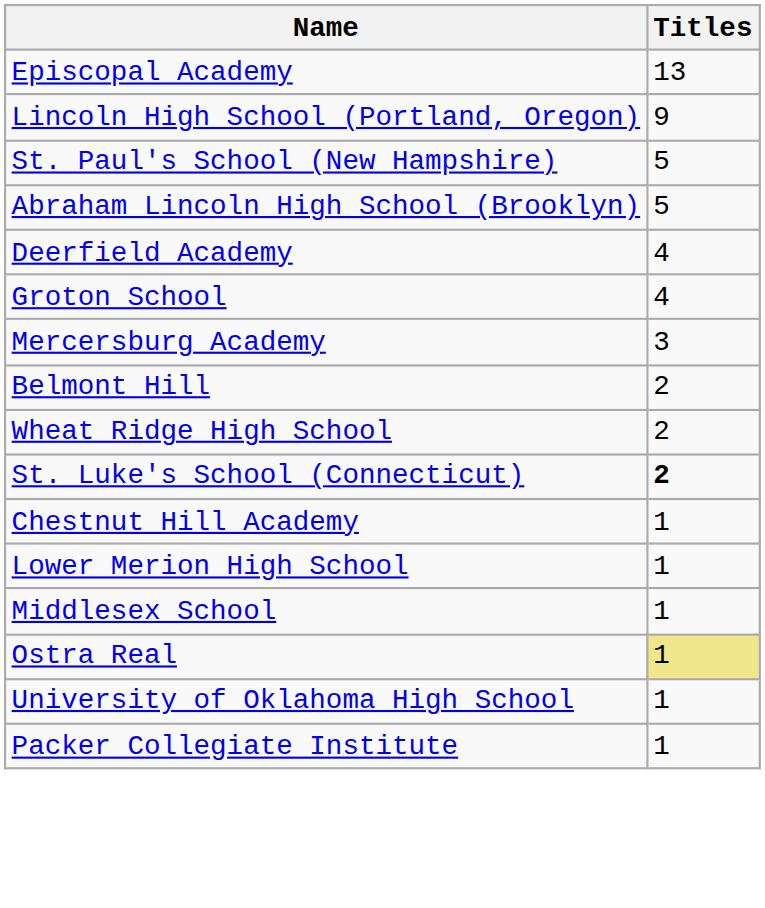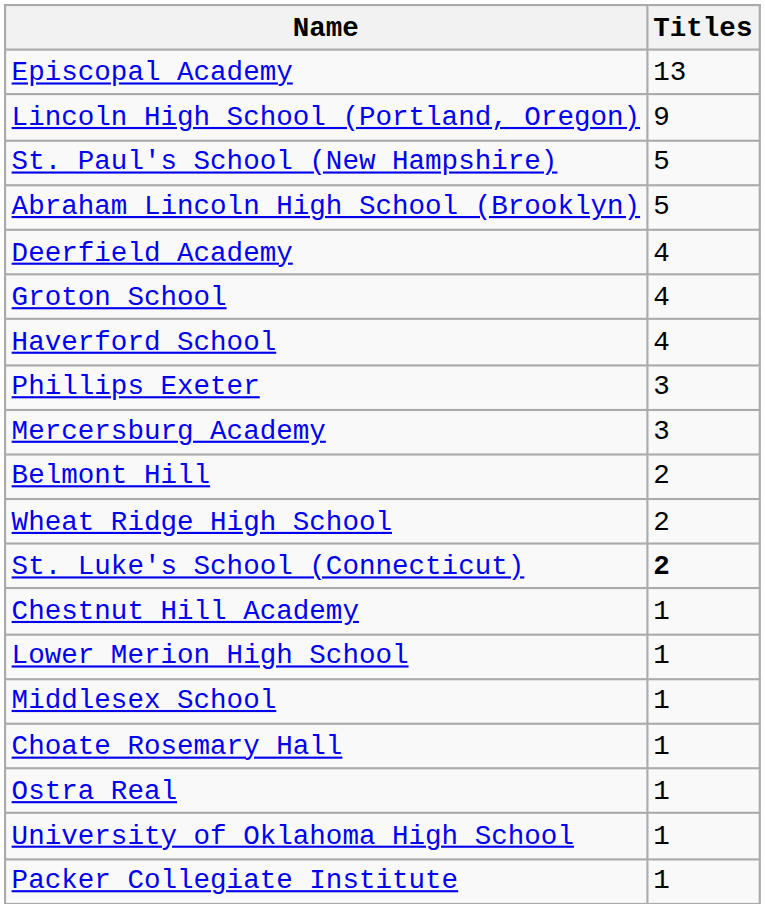 <table class="wikitable">
 <tr style="background:#EFEFEF">
 <th>Name</th>
 <th>Titles</th>
 </tr>
 <tr>
 <td><a href='#'>Episcopal Academy</a></td>
 <td>13</td>
 </tr>
 <tr>
 <td><a href='#'>Lincoln High School (Portland, Oregon)</a></td>
 <td>9</td>
 </tr>
 <tr>
 <td><a href='#'>St. Paul's School (New Hampshire)</a></td>
 <td>5</td>
 </tr>
 <tr>
 <td><a href='#'>Abraham Lincoln High School (Brooklyn)</a></td>
 <td>5</td>
 </tr>
 <tr>
 <td><a href='#'>Deerfield Academy</a></td>
 <td>4</td>
 </tr>
 <tr>
 <td><a href='#'>Groton School</a></td>
 <td>4</td>
 </tr>
 <tr>
+<td><a href='#'>Haverford School</a></td>
+<td>4</td>
+</tr>
+<tr>
+<td><a href='#'>Phillips Exeter</a></td>
+<td>3</td>
+</tr>
+<tr>
 <td><a href='#'>Mercersburg Academy</a></td>
 <td>3</td>
 </tr>
 <tr>
 <td><a href='#'>Belmont Hill</a></td>
 <td>2</td>
 </tr>
 <tr>
 <td><a href='#'>Wheat Ridge High School</a></td>
 <td>2</td>
 </tr>
 <tr>
 <td><a href='#'>St. Luke's School (Connecticut)</a></td>
 <td><strong>2</strong></td>
 </tr>
 <tr>
 <td><a href='#'>Chestnut Hill Academy</a></td>
 <td>1</td>
 </tr>
 <tr>
 <td><a href='#'>Lower Merion High School</a></td>
 <td>1</td>
 </tr>
 <tr>
 <td><a href='#'>Middlesex School</a></td>
 <td>1</td>
 </tr>
 <tr>
+<td><a href='#'>Choate Rosemary Hall</a></td>
+<td>1</td>
+</tr>
+<tr>
 <td><a href='#'>Ostra Real</a></td>
-<td style="background: khaki;">1</td>
+<td>1</td>
 </tr>
 <tr>
 <td><a href='#'>University of Oklahoma High School</a></td>
 <td>1</td>
 </tr>
 <tr>
 <td><a href='#'>Packer Collegiate Institute</a></td>
 <td>1</td>
 </tr>
 </table>
